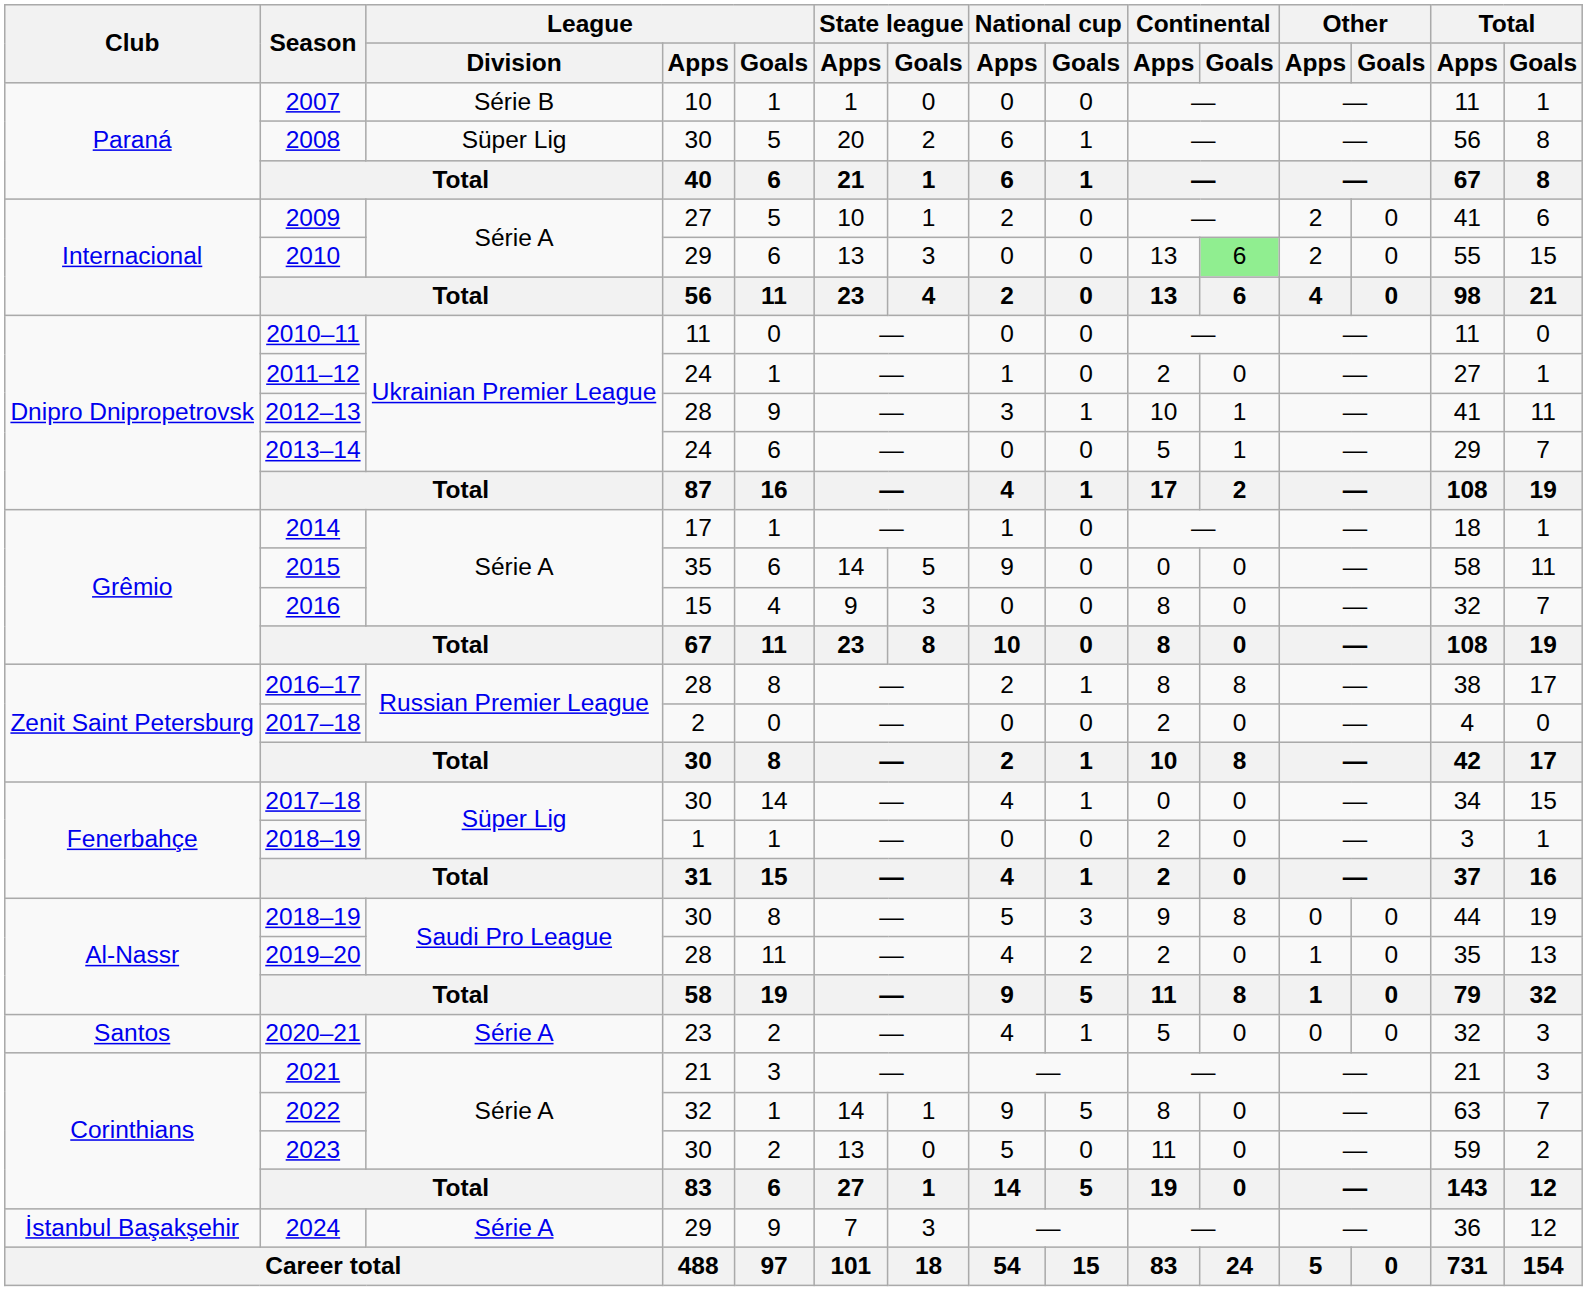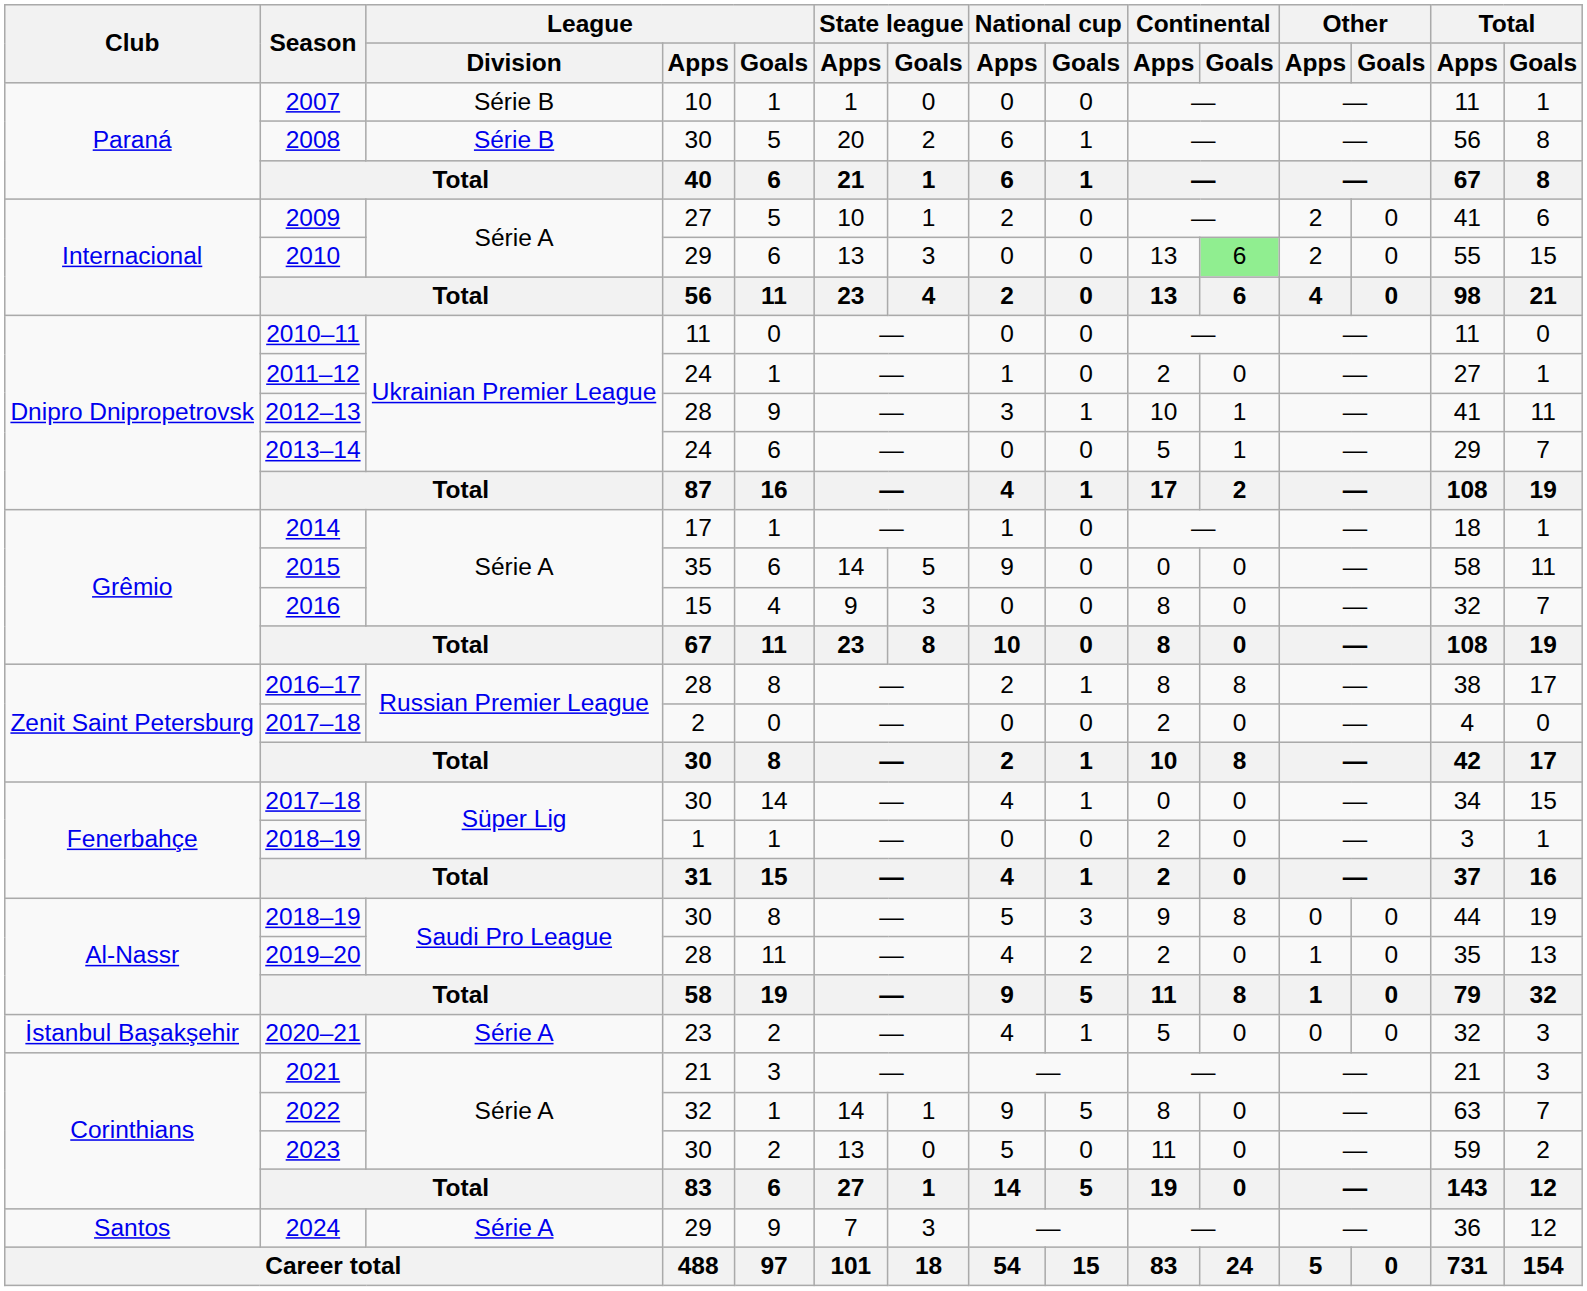 <table class="wikitable" style="text-align:center">
 <tr>
 <th rowspan="2">Club</th>
 <th rowspan="2">Season</th>
 <th colspan="3">League</th>
 <th colspan="2">State league</th>
 <th colspan="2">National cup</th>
 <th colspan="2">Continental</th>
 <th colspan="2">Other</th>
 <th colspan="2">Total</th>
 </tr>
 <tr>
 <th>Division</th>
 <th>Apps</th>
 <th>Goals</th>
 <th>Apps</th>
 <th>Goals</th>
 <th>Apps</th>
 <th>Goals</th>
 <th>Apps</th>
 <th>Goals</th>
 <th>Apps</th>
 <th>Goals</th>
 <th>Apps</th>
 <th>Goals</th>
 </tr>
 <tr>
 <td rowspan="3"><a href='#'>Paraná</a></td>
 <td><a href='#'>2007</a></td>
 <td>Série B</td>
 <td>10</td>
 <td>1</td>
 <td>1</td>
 <td>0</td>
 <td>0</td>
 <td>0</td>
 <td colspan="2">—</td>
 <td colspan="2">—</td>
 <td>11</td>
 <td>1</td>
 </tr>
 <tr>
 <td><a href='#'>2008</a></td>
-<td>Süper Lig</td>
+<td><a href='#'>Série B</a></td>
 <td>30</td>
 <td>5</td>
 <td>20</td>
 <td>2</td>
 <td>6</td>
 <td>1</td>
 <td colspan="2">—</td>
 <td colspan="2">—</td>
 <td>56</td>
 <td>8</td>
 </tr>
 <tr>
 <th colspan="2">Total</th>
 <th>40</th>
 <th>6</th>
 <th>21</th>
 <th>1</th>
 <th>6</th>
 <th>1</th>
 <th colspan="2">—</th>
 <th colspan="2">—</th>
 <th>67</th>
 <th>8</th>
 </tr>
 <tr>
 <td rowspan="3"><a href='#'>Internacional</a></td>
 <td><a href='#'>2009</a></td>
 <td rowspan="2">Série A</td>
 <td>27</td>
 <td>5</td>
 <td>10</td>
 <td>1</td>
 <td>2</td>
 <td>0</td>
 <td colspan="2">—</td>
 <td>2</td>
 <td>0</td>
 <td>41</td>
 <td>6</td>
 </tr>
 <tr>
 <td><a href='#'>2010</a></td>
 <td>29</td>
 <td>6</td>
 <td>13</td>
 <td>3</td>
 <td>0</td>
 <td>0</td>
 <td>13</td>
 <td style="background: lightgreen;">6</td>
 <td>2</td>
 <td>0</td>
 <td>55</td>
 <td>15</td>
 </tr>
 <tr>
 <th colspan="2">Total</th>
 <th>56</th>
 <th>11</th>
 <th>23</th>
 <th>4</th>
 <th>2</th>
 <th>0</th>
 <th>13</th>
 <th>6</th>
 <th>4</th>
 <th>0</th>
 <th>98</th>
 <th>21</th>
 </tr>
 <tr>
 <td rowspan="5"><a href='#'>Dnipro Dnipropetrovsk</a></td>
 <td><a href='#'>2010–11</a></td>
 <td rowspan="4"><a href='#'>Ukrainian Premier League</a></td>
 <td>11</td>
 <td>0</td>
 <td colspan="2">—</td>
 <td>0</td>
 <td>0</td>
 <td colspan="2">—</td>
 <td colspan="2">—</td>
 <td>11</td>
 <td>0</td>
 </tr>
 <tr>
 <td><a href='#'>2011–12</a></td>
 <td>24</td>
 <td>1</td>
 <td colspan="2">—</td>
 <td>1</td>
 <td>0</td>
 <td>2</td>
 <td>0</td>
 <td colspan="2">—</td>
 <td>27</td>
 <td>1</td>
 </tr>
 <tr>
 <td><a href='#'>2012–13</a></td>
 <td>28</td>
 <td>9</td>
 <td colspan="2">—</td>
 <td>3</td>
 <td>1</td>
 <td>10</td>
 <td>1</td>
 <td colspan="2">—</td>
 <td>41</td>
 <td>11</td>
 </tr>
 <tr>
 <td><a href='#'>2013–14</a></td>
 <td>24</td>
 <td>6</td>
 <td colspan="2">—</td>
 <td>0</td>
 <td>0</td>
 <td>5</td>
 <td>1</td>
 <td colspan="2">—</td>
 <td>29</td>
 <td>7</td>
 </tr>
 <tr>
 <th colspan="2">Total</th>
 <th>87</th>
 <th>16</th>
 <th colspan="2">—</th>
 <th>4</th>
 <th>1</th>
 <th>17</th>
 <th>2</th>
 <th colspan="2">—</th>
 <th>108</th>
 <th>19</th>
 </tr>
 <tr>
 <td rowspan="4"><a href='#'>Grêmio</a></td>
 <td><a href='#'>2014</a></td>
 <td rowspan="3">Série A</td>
 <td>17</td>
 <td>1</td>
 <td colspan="2">—</td>
 <td>1</td>
 <td>0</td>
 <td colspan="2">—</td>
 <td colspan="2">—</td>
 <td>18</td>
 <td>1</td>
 </tr>
 <tr>
 <td><a href='#'>2015</a></td>
 <td>35</td>
 <td>6</td>
 <td>14</td>
 <td>5</td>
 <td>9</td>
 <td>0</td>
 <td>0</td>
 <td>0</td>
 <td colspan="2">—</td>
 <td>58</td>
 <td>11</td>
 </tr>
 <tr>
 <td><a href='#'>2016</a></td>
 <td>15</td>
 <td>4</td>
 <td>9</td>
 <td>3</td>
 <td>0</td>
 <td>0</td>
 <td>8</td>
 <td>0</td>
 <td colspan="2">—</td>
 <td>32</td>
 <td>7</td>
 </tr>
 <tr>
 <th colspan="2">Total</th>
 <th>67</th>
 <th>11</th>
 <th>23</th>
 <th>8</th>
 <th>10</th>
 <th>0</th>
 <th>8</th>
 <th>0</th>
 <th colspan="2">—</th>
 <th>108</th>
 <th>19</th>
 </tr>
 <tr>
 <td rowspan="3"><a href='#'>Zenit Saint Petersburg</a></td>
 <td><a href='#'>2016–17</a></td>
 <td rowspan="2"><a href='#'>Russian Premier League</a></td>
 <td>28</td>
 <td>8</td>
 <td colspan="2">—</td>
 <td>2</td>
 <td>1</td>
 <td>8</td>
 <td>8</td>
 <td colspan="2">—</td>
 <td>38</td>
 <td>17</td>
 </tr>
 <tr>
 <td><a href='#'>2017–18</a></td>
 <td>2</td>
 <td>0</td>
 <td colspan="2">—</td>
 <td>0</td>
 <td>0</td>
 <td>2</td>
 <td>0</td>
 <td colspan="2">—</td>
 <td>4</td>
 <td>0</td>
 </tr>
 <tr>
 <th colspan="2">Total</th>
 <th>30</th>
 <th>8</th>
 <th colspan="2">—</th>
 <th>2</th>
 <th>1</th>
 <th>10</th>
 <th>8</th>
 <th colspan="2">—</th>
 <th>42</th>
 <th>17</th>
 </tr>
 <tr>
 <td rowspan="3"><a href='#'>Fenerbahçe</a></td>
 <td><a href='#'>2017–18</a></td>
 <td rowspan="2"><a href='#'>Süper Lig</a></td>
 <td>30</td>
 <td>14</td>
 <td colspan="2">—</td>
 <td>4</td>
 <td>1</td>
 <td>0</td>
 <td>0</td>
 <td colspan="2">—</td>
 <td>34</td>
 <td>15</td>
 </tr>
 <tr>
 <td><a href='#'>2018–19</a></td>
 <td>1</td>
 <td>1</td>
 <td colspan="2">—</td>
 <td>0</td>
 <td>0</td>
 <td>2</td>
 <td>0</td>
 <td colspan="2">—</td>
 <td>3</td>
 <td>1</td>
 </tr>
 <tr>
 <th colspan="2">Total</th>
 <th>31</th>
 <th>15</th>
 <th colspan="2">—</th>
 <th>4</th>
 <th>1</th>
 <th>2</th>
 <th>0</th>
 <th colspan="2">—</th>
 <th>37</th>
 <th>16</th>
 </tr>
 <tr>
 <td rowspan="3"><a href='#'>Al-Nassr</a></td>
 <td><a href='#'>2018–19</a></td>
 <td rowspan="2"><a href='#'>Saudi Pro League</a></td>
 <td>30</td>
 <td>8</td>
 <td colspan="2">—</td>
 <td>5</td>
 <td>3</td>
 <td>9</td>
 <td>8</td>
 <td>0</td>
 <td>0</td>
 <td>44</td>
 <td>19</td>
 </tr>
 <tr>
 <td><a href='#'>2019–20</a></td>
 <td>28</td>
 <td>11</td>
 <td colspan="2">—</td>
 <td>4</td>
 <td>2</td>
 <td>2</td>
 <td>0</td>
 <td>1</td>
 <td>0</td>
 <td>35</td>
 <td>13</td>
 </tr>
 <tr>
 <th colspan="2">Total</th>
 <th>58</th>
 <th>19</th>
 <th colspan="2">—</th>
 <th>9</th>
 <th>5</th>
 <th>11</th>
 <th>8</th>
 <th>1</th>
 <th>0</th>
 <th>79</th>
 <th>32</th>
 </tr>
 <tr>
-<td><a href='#'>Santos</a></td>
+<td><a href='#'>İstanbul Başakşehir</a></td>
 <td><a href='#'>2020–21</a></td>
 <td><a href='#'>Série A</a></td>
 <td>23</td>
 <td>2</td>
 <td colspan="2">—</td>
 <td>4</td>
 <td>1</td>
 <td>5</td>
 <td>0</td>
 <td>0</td>
 <td>0</td>
 <td>32</td>
 <td>3</td>
 </tr>
 <tr>
 <td rowspan="4"><a href='#'>Corinthians</a></td>
 <td><a href='#'>2021</a></td>
 <td rowspan="3">Série A</td>
 <td>21</td>
 <td>3</td>
 <td colspan="2">—</td>
 <td colspan="2">—</td>
 <td colspan="2">—</td>
 <td colspan="2">—</td>
 <td>21</td>
 <td>3</td>
 </tr>
 <tr>
 <td><a href='#'>2022</a></td>
 <td>32</td>
 <td>1</td>
 <td>14</td>
 <td>1</td>
 <td>9</td>
 <td>5</td>
 <td>8</td>
 <td>0</td>
 <td colspan="2">—</td>
 <td>63</td>
 <td>7</td>
 </tr>
 <tr>
 <td><a href='#'>2023</a></td>
 <td>30</td>
 <td>2</td>
 <td>13</td>
 <td>0</td>
 <td>5</td>
 <td>0</td>
 <td>11</td>
 <td>0</td>
 <td colspan="2">—</td>
 <td>59</td>
 <td>2</td>
 </tr>
 <tr>
 <th colspan="2">Total</th>
 <th>83</th>
 <th>6</th>
 <th>27</th>
 <th>1</th>
 <th>14</th>
 <th>5</th>
 <th>19</th>
 <th>0</th>
 <th colspan="2">—</th>
 <th>143</th>
 <th>12</th>
 </tr>
 <tr>
-<td><a href='#'>İstanbul Başakşehir</a></td>
+<td><a href='#'>Santos</a></td>
 <td><a href='#'>2024</a></td>
 <td><a href='#'>Série A</a></td>
 <td>29</td>
 <td>9</td>
 <td>7</td>
 <td>3</td>
 <td colspan="2">—</td>
 <td colspan="2">—</td>
 <td colspan="2">—</td>
 <td>36</td>
 <td>12</td>
 </tr>
 <tr>
 <th colspan="3">Career total</th>
 <th>488</th>
 <th>97</th>
 <th>101</th>
 <th>18</th>
 <th>54</th>
 <th>15</th>
 <th>83</th>
 <th>24</th>
 <th>5</th>
 <th>0</th>
 <th>731</th>
 <th>154</th>
 </tr>
 </table>
